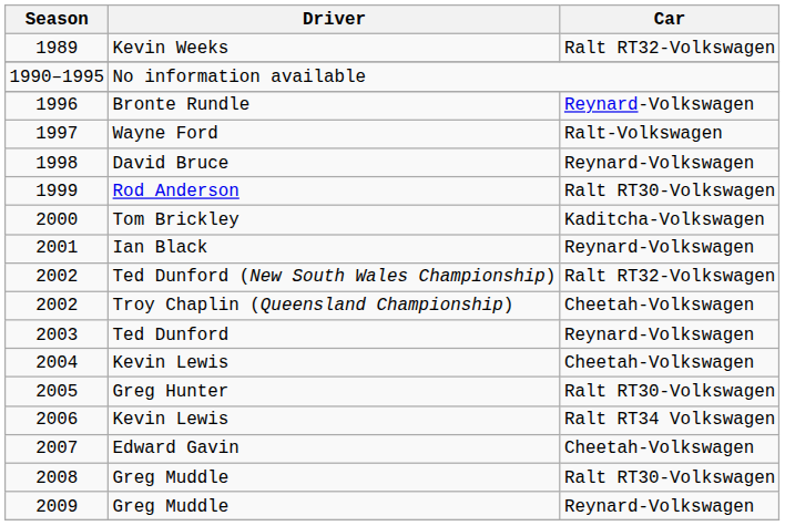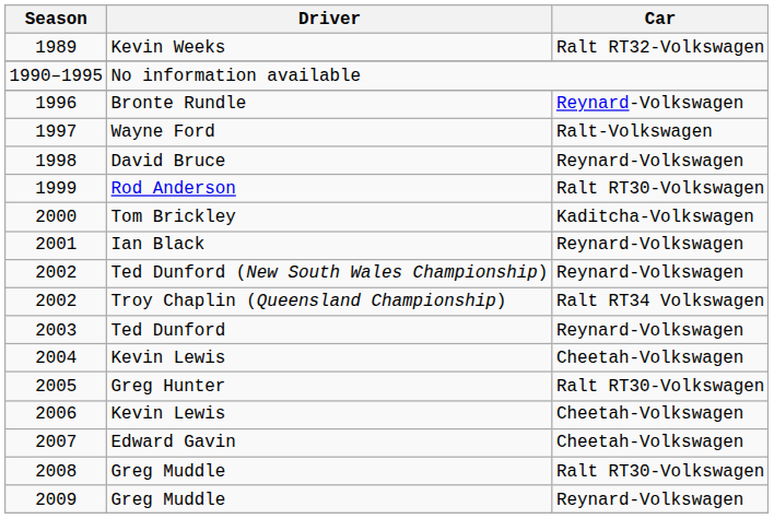 <table class="wikitable">
 <tr>
 <th>Season</th>
 <th>Driver</th>
 <th>Car</th>
 </tr>
 <tr align="center">
 <td 1989 Australian Formula Two season>1989</td>
 <td align="left">Kevin Weeks</td>
 <td align="left">Ralt RT32-Volkswagen</td>
 </tr>
 <tr align="center">
 </tr>
 <tr align="center">
 <td>1990–1995</td>
 <td align="left" colspan="2">No information available</td>
 </tr>
 <tr align="center">
 </tr>
 <tr align="center">
 <td 1996 Australian Formula Two season>1996</td>
 <td align="left">Bronte Rundle</td>
 <td align="left"><a href='#'>Reynard</a>-Volkswagen</td>
 </tr>
 <tr align="center">
 <td 1997 Australian Formula Two season>1997</td>
 <td align="left">Wayne Ford</td>
 <td align="left">Ralt-Volkswagen</td>
 </tr>
 <tr align="center">
 <td 1998 Australian Formula Two season>1998</td>
 <td align="left">David Bruce</td>
 <td align="left">Reynard-Volkswagen</td>
 </tr>
 <tr align="center">
 <td 1999 Australian Formula Two season>1999</td>
 <td align="left"><a href='#'>Rod Anderson</a></td>
 <td align="left">Ralt RT30-Volkswagen</td>
 </tr>
 <tr align="center">
 <td>2000</td>
 <td align="left">Tom Brickley</td>
 <td align="left">Kaditcha-Volkswagen</td>
 </tr>
 <tr align="center">
 <td 2001 Australian Formula Two season>2001</td>
 <td align="left">Ian Black</td>
 <td align="left">Reynard-Volkswagen</td>
 </tr>
 <tr align="center">
 <td 2002 Australian Formula Two season>2002</td>
 <td align="left">Ted Dunford (<em>New South Wales Championship</em>)</td>
-<td align="left">Ralt RT32-Volkswagen</td>
+<td align="left">Reynard-Volkswagen</td>
 </tr>
 <tr align="center">
 <td 2002 Australian Formula Two season>2002</td>
 <td align="left">Troy Chaplin (<em>Queensland Championship</em>)</td>
-<td align="left">Cheetah-Volkswagen</td>
+<td align="left">Ralt RT34 Volkswagen</td>
 </tr>
 <tr align="center">
 <td 2003 Australian Formula Two season>2003</td>
 <td align="left">Ted Dunford</td>
 <td align="left">Reynard-Volkswagen</td>
 </tr>
 <tr align="center">
 <td 2004 Australian Formula Two season>2004</td>
 <td align="left">Kevin Lewis</td>
 <td align="left">Cheetah-Volkswagen</td>
 </tr>
 <tr align="center">
 <td 2005 Australian Formula Two season>2005</td>
 <td align="left">Greg Hunter</td>
 <td align="left">Ralt RT30-Volkswagen</td>
 </tr>
 <tr align="center">
 <td 2006 Australian Formula Two season>2006</td>
 <td align="left">Kevin Lewis</td>
-<td align="left">Ralt RT34 Volkswagen</td>
+<td align="left">Cheetah-Volkswagen</td>
 </tr>
 <tr align="center">
 <td 2007 Australian Formula Two season>2007</td>
 <td align="left">Edward Gavin</td>
 <td align="left">Cheetah-Volkswagen</td>
 </tr>
 <tr align="center">
 <td 2008 Australian Formula Two season>2008</td>
 <td align="left">Greg Muddle</td>
 <td align="left">Ralt RT30-Volkswagen</td>
 </tr>
 <tr align="center">
 <td 2009 Australian Formula Two season>2009</td>
 <td align="left">Greg Muddle</td>
 <td align="left">Reynard-Volkswagen</td>
 </tr>
 <tr align="center">
 </tr>
 </table>
